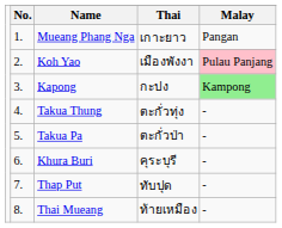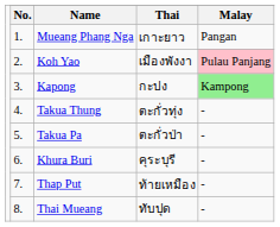 <table class="wikitable">
 <tr>
 <td rowspan="10"></td>
 </tr>
 <tr>
 <th>No.</th>
 <th>Name</th>
 <th>Thai</th>
 <th>Malay</th>
 </tr>
 <tr>
 <td>1.</td>
 <td><a href='#'>Mueang Phang Nga</a></td>
 <td>เกาะยาว</td>
 <td>Pangan</td>
 </tr>
 <tr>
 <td>2.</td>
 <td><a href='#'>Koh Yao</a></td>
 <td>เมืองพังงา</td>
 <td style="background: pink;">Pulau Panjang</td>
 </tr>
 <tr>
 <td>3.</td>
 <td><a href='#'>Kapong</a></td>
 <td>กะปง</td>
 <td style="background: lightgreen;">Kampong</td>
 </tr>
 <tr>
 <td>4.</td>
 <td><a href='#'>Takua Thung</a></td>
 <td>ตะกั่วทุ่ง</td>
 <td>-</td>
 </tr>
 <tr>
 <td>5.</td>
 <td><a href='#'>Takua Pa</a></td>
 <td>ตะกั่วป่า</td>
 <td>-</td>
 </tr>
 <tr>
 <td>6.</td>
 <td><a href='#'>Khura Buri</a></td>
 <td>คุระบุรี</td>
 <td>-</td>
 </tr>
 <tr>
 <td>7.</td>
 <td><a href='#'>Thap Put</a></td>
-<td>ทับปุด</td>
+<td>ท้ายเหมือง</td>
 <td>-</td>
 </tr>
 <tr>
 <td>8.</td>
 <td><a href='#'>Thai Mueang</a></td>
-<td>ท้ายเหมือง</td>
+<td>ทับปุด</td>
 <td>-</td>
 </tr>
 </table>
